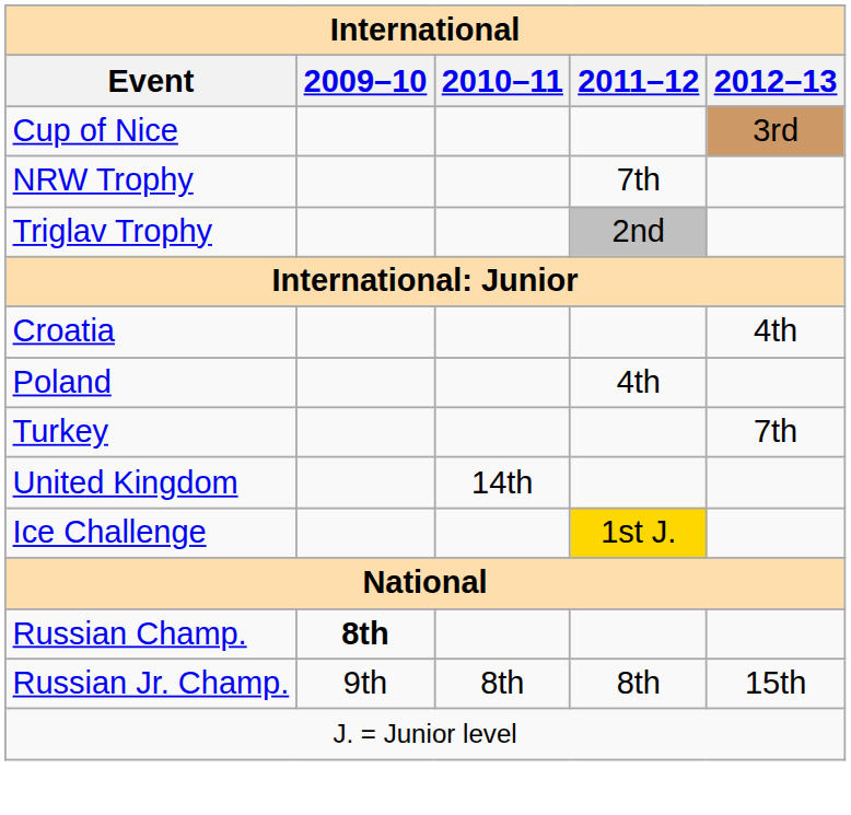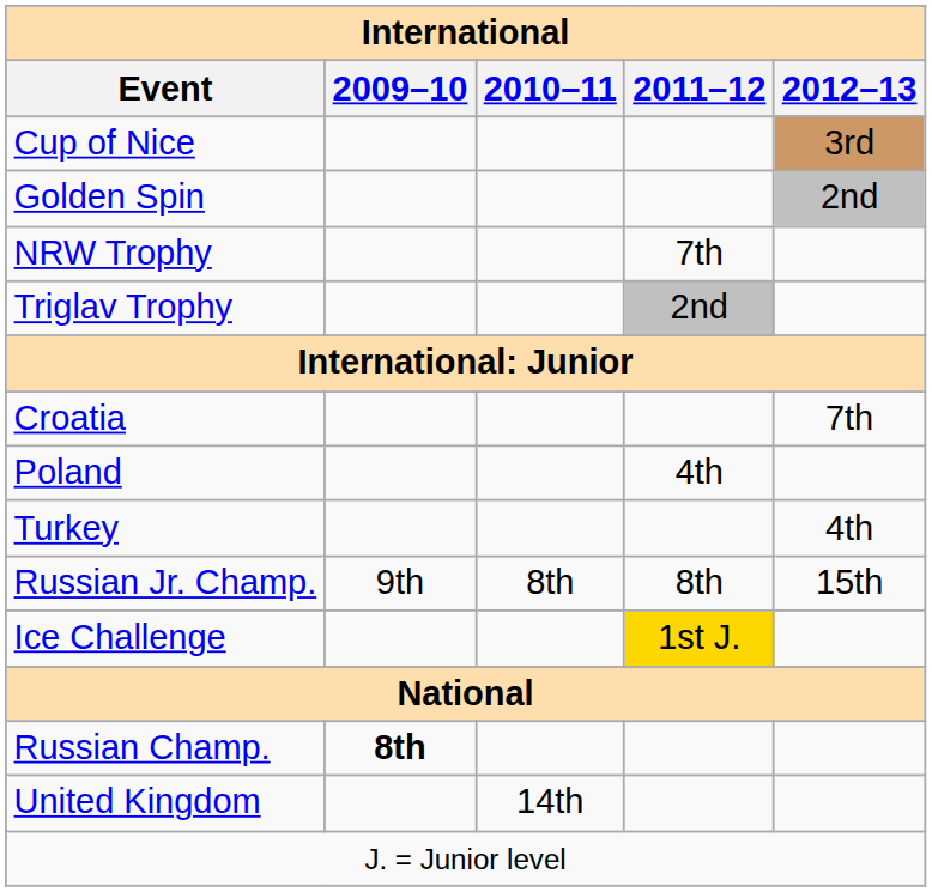 <table class="wikitable" style="text-align:center">
 <tr>
 <th style="background-color: #ffdead; " colspan=5 align=center>International</th>
 </tr>
 <tr>
 <th>Event</th>
 <th><a href='#'>2009–10</a></th>
 <th><a href='#'>2010–11</a></th>
 <th><a href='#'>2011–12</a></th>
 <th><a href='#'>2012–13</a></th>
 </tr>
 <tr>
 <td align=left><a href='#'>Cup of Nice</a></td>
 <td></td>
 <td></td>
 <td></td>
 <td bgcolor=cc9966>3rd</td>
+</tr>
+<tr>
+<td align=left><a href='#'>Golden Spin</a></td>
+<td></td>
+<td></td>
+<td></td>
+<td bgcolor=silver>2nd</td>
 </tr>
 <tr>
 <td align=left><a href='#'>NRW Trophy</a></td>
 <td></td>
 <td></td>
 <td>7th</td>
 <td></td>
 </tr>
 <tr>
 <td align=left><a href='#'>Triglav Trophy</a></td>
 <td></td>
 <td></td>
 <td bgcolor=silver>2nd</td>
 <td></td>
 </tr>
 <tr>
 <th style="background-color: #ffdead; " colspan=5 align=center>International: Junior</th>
 </tr>
 <tr>
 <td align=left> <a href='#'>Croatia</a></td>
 <td></td>
 <td></td>
 <td></td>
-<td>4th</td>
+<td>7th</td>
 </tr>
 <tr>
 <td align=left> <a href='#'>Poland</a></td>
 <td></td>
 <td></td>
 <td>4th</td>
 <td></td>
 </tr>
 <tr>
 <td align=left> <a href='#'>Turkey</a></td>
 <td></td>
 <td></td>
 <td></td>
-<td>7th</td>
+<td>4th</td>
 </tr>
 <tr>
-<td align=left> <a href='#'>United Kingdom</a></td>
-<td></td>
-<td>14th</td>
-<td></td>
-<td></td>
+<td align=left><a href='#'>Russian Jr. Champ.</a></td>
+<td>9th</td>
+<td>8th</td>
+<td>8th</td>
+<td>15th</td>
 </tr>
 <tr>
 <td align=left><a href='#'>Ice Challenge</a></td>
 <td></td>
 <td></td>
 <td bgcolor=gold>1st J.</td>
 <td></td>
 </tr>
 <tr>
 <th style="background-color: #ffdead; " colspan=5 align=center>National</th>
 </tr>
 <tr>
 <td align=left><a href='#'>Russian Champ.</a></td>
 <td><strong>8th</strong></td>
 <td></td>
 <td></td>
 <td></td>
 </tr>
 <tr>
-<td align=left><a href='#'>Russian Jr. Champ.</a></td>
-<td>9th</td>
-<td>8th</td>
-<td>8th</td>
-<td>15th</td>
+<td align=left> <a href='#'>United Kingdom</a></td>
+<td></td>
+<td>14th</td>
+<td></td>
+<td></td>
 </tr>
 <tr>
 <td colspan=5 align=center><small> J. = Junior level </small></td>
 </tr>
 </table>
